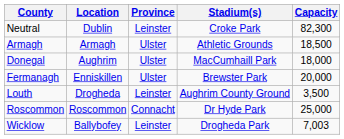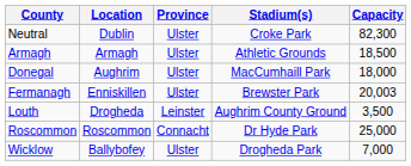 <table class="wikitable sortable" style="text-align:center">
 <tr>
 <th><a href='#'>County</a></th>
 <th><a href='#'>Location</a></th>
 <th><a href='#'>Province</a></th>
 <th><a href='#'>Stadium(s)</a></th>
 <th><a href='#'>Capacity</a></th>
 </tr>
 <tr>
 <td style="text-align:left">Neutral</td>
 <td><a href='#'>Dublin</a></td>
-<td><a href='#'>Leinster</a></td>
+<td><a href='#'>Ulster</a></td>
 <td><a href='#'>Croke Park</a></td>
 <td>82,300</td>
 </tr>
 <tr>
 <td style="text-align:left"> <a href='#'>Armagh</a></td>
 <td><a href='#'>Armagh</a></td>
 <td><a href='#'>Ulster</a></td>
 <td><a href='#'>Athletic Grounds</a></td>
 <td>18,500</td>
 </tr>
 <tr>
 <td style="text-align:left"> <a href='#'>Donegal</a></td>
 <td><a href='#'>Aughrim</a></td>
 <td><a href='#'>Ulster</a></td>
 <td><a href='#'>MacCumhaill Park</a></td>
 <td>18,000</td>
 </tr>
 <tr>
 <td style="text-align:left"> <a href='#'>Fermanagh</a></td>
 <td><a href='#'>Enniskillen</a></td>
 <td><a href='#'>Ulster</a></td>
 <td><a href='#'>Brewster Park</a></td>
-<td>20,000</td>
+<td>20,003</td>
 </tr>
 <tr>
 <td style="text-align:left"> <a href='#'>Louth</a></td>
 <td><a href='#'>Drogheda</a></td>
 <td><a href='#'>Leinster</a></td>
 <td><a href='#'>Aughrim County Ground</a></td>
 <td>3,500</td>
 </tr>
 <tr>
 <td style="text-align:left"> <a href='#'>Roscommon</a></td>
 <td><a href='#'>Roscommon</a></td>
 <td><a href='#'>Connacht</a></td>
 <td><a href='#'>Dr Hyde Park</a></td>
 <td>25,000</td>
 </tr>
 <tr>
 <td style="text-align:left"> <a href='#'>Wicklow</a></td>
 <td><a href='#'>Ballybofey</a></td>
-<td><a href='#'>Leinster</a></td>
+<td><a href='#'>Ulster</a></td>
 <td><a href='#'>Drogheda Park</a></td>
-<td>7,003</td>
+<td>7,000</td>
 </tr>
 </table>
